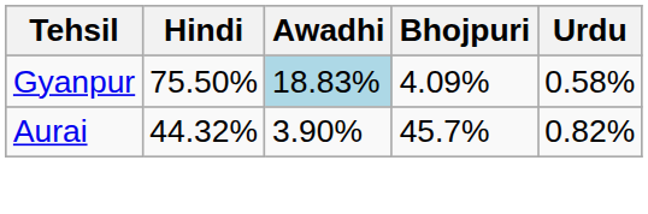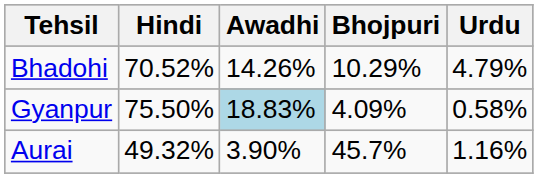 <table class="wikitable">
 <tr>
 <th>Tehsil</th>
 <th>Hindi</th>
 <th>Awadhi</th>
 <th>Bhojpuri</th>
 <th>Urdu</th>
+</tr>
+<tr>
+<td><a href='#'>Bhadohi</a></td>
+<td>70.52%</td>
+<td>14.26%</td>
+<td>10.29%</td>
+<td>4.79%</td>
 </tr>
 <tr>
 <td><a href='#'>Gyanpur</a></td>
 <td>75.50%</td>
 <td style="background: lightblue;">18.83%</td>
 <td>4.09%</td>
 <td>0.58%</td>
 </tr>
 <tr>
 <td><a href='#'>Aurai</a></td>
-<td>44.32%</td>
+<td>49.32%</td>
 <td>3.90%</td>
 <td>45.7%</td>
-<td>0.82%</td>
+<td>1.16%</td>
 </tr>
 </table>
